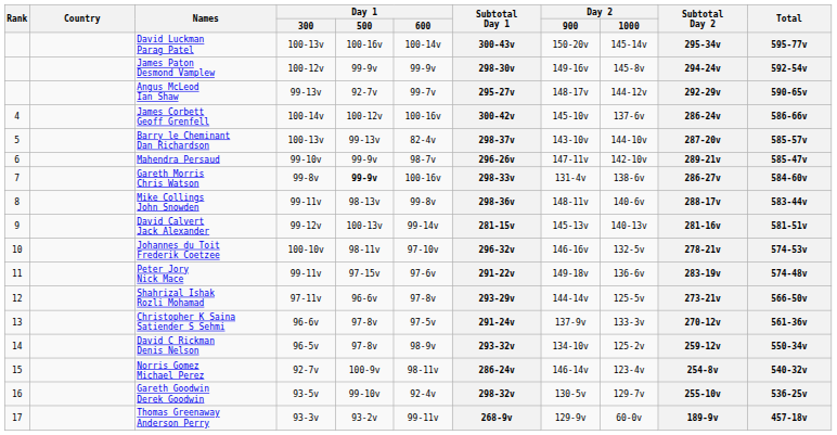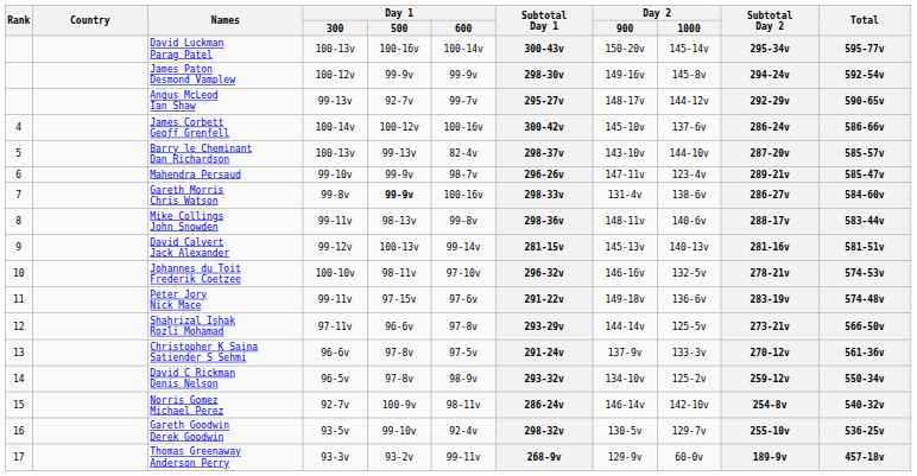 <table class="wikitable" style="text-align:center;">
 <tr>
 <th rowspan=2>Rank</th>
 <th style="width:15em;" rowspan=2>Country</th>
 <th style="width:20em;" rowspan=2>Names</th>
 <th style="width:24em;" colspan=3>Day 1</th>
 <th style="width:12em;" rowspan=2>Subtotal<br>Day 1</th>
 <th style="width:16em;" colspan=2>Day 2</th>
 <th style="width:12em;" rowspan=2>Subtotal<br>Day 2</th>
 <th style="width:12em;" rowspan=2>Total</th>
 </tr>
 <tr>
 <th style="width:8em;">300</th>
 <th style="width:8em;">500</th>
 <th style="width:8em;">600</th>
 <th style="width:8em;">900</th>
 <th style="width:8em;">1000</th>
 </tr>
 <tr>
 <td></td>
 <td align=left></td>
 <td align=left><a href='#'>David Luckman</a><br><a href='#'>Parag Patel</a></td>
 <td>100-13v</td>
 <td>100-16v</td>
 <td>100-14v</td>
 <th>300-43v</th>
 <td>150-20v</td>
 <td>145-14v</td>
 <th>295-34v</th>
 <th>595-77v</th>
 </tr>
 <tr>
 <td></td>
 <td align=left></td>
 <td align=left><a href='#'>James Paton</a><br><a href='#'>Desmond Vamplew</a></td>
 <td>100-12v</td>
 <td>99-9v</td>
 <td>99-9v</td>
 <th>298-30v</th>
 <td>149-16v</td>
 <td>145-8v</td>
 <th>294-24v</th>
 <th>592-54v</th>
 </tr>
 <tr>
 <td></td>
 <td align=left></td>
 <td align=left><a href='#'>Angus McLeod</a><br><a href='#'>Ian Shaw</a></td>
 <td>99-13v</td>
 <td>92-7v</td>
 <td>99-7v</td>
 <th>295-27v</th>
 <td>148-17v</td>
 <td>144-12v</td>
 <th>292-29v</th>
 <th>590-65v</th>
 </tr>
 <tr>
 <td>4</td>
 <td align=left></td>
 <td align=left><a href='#'>James Corbett</a><br><a href='#'>Geoff Grenfell</a></td>
 <td>100-14v</td>
 <td>100-12v</td>
 <td>100-16v</td>
 <th>300-42v</th>
 <td>145-10v</td>
 <td>137-6v</td>
 <th>286-24v</th>
 <th>586-66v</th>
 </tr>
 <tr>
 <td>5</td>
 <td align=left></td>
 <td align=left><a href='#'>Barry le Cheminant</a><br><a href='#'>Dan Richardson</a></td>
 <td>100-13v</td>
 <td>99-13v</td>
 <td>82-4v</td>
 <th>298-37v</th>
 <td>143-10v</td>
 <td>144-10v</td>
 <th>287-20v</th>
 <th>585-57v</th>
 </tr>
 <tr>
 <td>6</td>
 <td align=left></td>
 <td align=left><a href='#'>Mahendra Persaud</a><br></td>
 <td>99-10v</td>
 <td>99-9v</td>
 <td>98-7v</td>
 <th>296-26v</th>
 <td>147-11v</td>
-<td>142-10v</td>
+<td>123-4v</td>
 <th>289-21v</th>
 <th>585-47v</th>
 </tr>
 <tr>
 <td>7</td>
 <td align=left></td>
 <td align=left><a href='#'>Gareth Morris</a><br><a href='#'>Chris Watson</a></td>
 <td>99-8v</td>
 <td><strong>99-9v</strong></td>
 <td>100-16v</td>
 <th>298-33v</th>
 <td>131-4v</td>
 <td>138-6v</td>
 <th>286-27v</th>
 <th>584-60v</th>
 </tr>
 <tr>
 <td>8</td>
 <td align=left></td>
 <td align=left><a href='#'>Mike Collings</a><br><a href='#'>John Snowden</a></td>
 <td>99-11v</td>
 <td>98-13v</td>
 <td>99-8v</td>
 <th>298-36v</th>
 <td>148-11v</td>
 <td>140-6v</td>
 <th>288-17v</th>
 <th>583-44v</th>
 </tr>
 <tr>
 <td>9</td>
 <td align=left></td>
 <td align=left><a href='#'>David Calvert</a><br><a href='#'>Jack Alexander</a></td>
 <td>99-12v</td>
 <td>100-13v</td>
 <td>99-14v</td>
 <th>281-15v</th>
 <td>145-13v</td>
 <td>140-13v</td>
 <th>281-16v</th>
 <th>581-51v</th>
 </tr>
 <tr>
 <td>10</td>
 <td align=left></td>
 <td align=left><a href='#'>Johannes du Toit</a><br><a href='#'>Frederik Coetzee</a></td>
 <td>100-10v</td>
 <td>98-11v</td>
 <td>97-10v</td>
 <th>296-32v</th>
 <td>146-16v</td>
 <td>132-5v</td>
 <th>278-21v</th>
 <th>574-53v</th>
 </tr>
 <tr>
 <td>11</td>
 <td align=left></td>
 <td align=left><a href='#'>Peter Jory</a><br><a href='#'>Nick Mace</a></td>
 <td>99-11v</td>
 <td>97-15v</td>
 <td>97-6v</td>
 <th>291-22v</th>
 <td>149-18v</td>
 <td>136-6v</td>
 <th>283-19v</th>
 <th>574-48v</th>
 </tr>
 <tr>
 <td>12</td>
 <td align=left></td>
 <td align=left><a href='#'>Shahrizal Ishak</a><br><a href='#'>Rozli Mohamad</a></td>
 <td>97-11v</td>
 <td>96-6v</td>
 <td>97-8v</td>
 <th>293-29v</th>
 <td>144-14v</td>
 <td>125-5v</td>
 <th>273-21v</th>
 <th>566-50v</th>
 </tr>
 <tr>
 <td>13</td>
 <td align=left></td>
 <td align=left><a href='#'>Christopher K Saina</a><br><a href='#'>Satiender S Sehmi</a></td>
 <td>96-6v</td>
 <td>97-8v</td>
 <td>97-5v</td>
 <th>291-24v</th>
 <td>137-9v</td>
 <td>133-3v</td>
 <th>270-12v</th>
 <th>561-36v</th>
 </tr>
 <tr>
 <td>14</td>
 <td align=left></td>
 <td align=left><a href='#'>David C Rickman</a><br><a href='#'>Denis Nelson</a></td>
 <td>96-5v</td>
 <td>97-8v</td>
 <td>98-9v</td>
 <th>293-32v</th>
 <td>134-10v</td>
 <td>125-2v</td>
 <th>259-12v</th>
 <th>550-34v</th>
 </tr>
 <tr>
 <td>15</td>
 <td align=left></td>
 <td align=left><a href='#'>Norris Gomez</a><br><a href='#'>Michael Perez</a></td>
 <td>92-7v</td>
 <td>100-9v</td>
 <td>98-11v</td>
 <th>286-24v</th>
 <td>146-14v</td>
-<td>123-4v</td>
+<td>142-10v</td>
 <th>254-8v</th>
 <th>540-32v</th>
 </tr>
 <tr>
 <td>16</td>
 <td align=left></td>
 <td align=left><a href='#'>Gareth Goodwin</a><br><a href='#'>Derek Goodwin</a></td>
 <td>93-5v</td>
 <td>99-10v</td>
 <td>92-4v</td>
 <th>298-32v</th>
 <td>130-5v</td>
 <td>129-7v</td>
 <th>255-10v</th>
 <th>536-25v</th>
 </tr>
 <tr>
 <td>17</td>
 <td align=left></td>
 <td align=left><a href='#'>Thomas Greenaway</a><br><a href='#'>Anderson Perry</a></td>
 <td>93-3v</td>
 <td>93-2v</td>
 <td>99-11v</td>
 <th>268-9v</th>
 <td>129-9v</td>
 <td>60-0v</td>
 <th>189-9v</th>
 <th>457-18v</th>
 </tr>
 </table>
